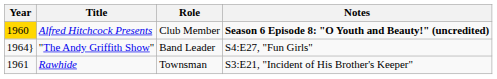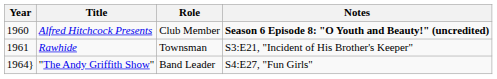 <table class="wikitable">
 <tr>
 <th>Year</th>
 <th>Title</th>
 <th>Role</th>
 <th>Notes</th>
 </tr>
 <tr>
-<td style="background: gold;">1960</td>
+<td>1960</td>
 <td><em><a href='#'>Alfred Hitchcock Presents</a></em></td>
 <td>Club Member</td>
 <td><strong>Season 6 Episode 8: "O Youth and Beauty!" (uncredited)</strong></td>
+</tr>
+<tr>
+<td>1961</td>
+<td><em><a href='#'>Rawhide</a></em></td>
+<td>Townsman</td>
+<td>S3:E21, "Incident of His Brother's Keeper"</td>
 </tr>
 <tr>
 <td>1964}</td>
 <td>"<a href='#'>The Andy Griffith Show</a>"</td>
 <td>Band Leader</td>
 <td>S4:E27, "Fun Girls"</td>
 </tr>
-<tr>
-<td>1961</td>
-<td><em><a href='#'>Rawhide</a></em></td>
-<td>Townsman</td>
-<td>S3:E21, "Incident of His Brother's Keeper"</td>
-</tr>
 </table>
